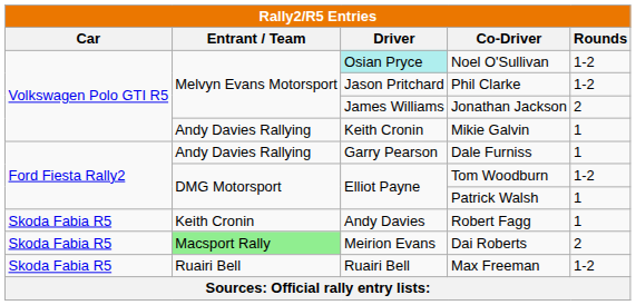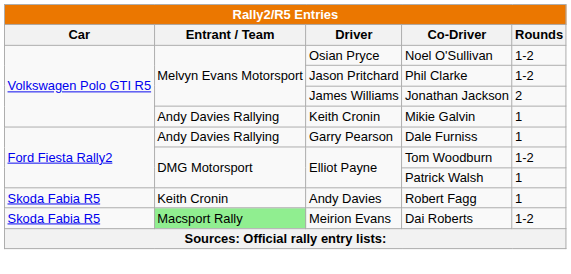 <table class="wikitable" style="font-size: 85%;">
 <tr>
 <th colspan="5" style="color:white; background-color:#eb7700;">Rally2/R5 Entries</th>
 </tr>
 <tr>
 <th>Car</th>
 <th>Entrant / Team</th>
 <th>Driver</th>
 <th>Co-Driver</th>
 <th>Rounds</th>
 </tr>
 <tr>
 <td rowspan="4"><a href='#'>Volkswagen Polo GTI R5</a></td>
 <td rowspan="3"> Melvyn Evans Motorsport</td>
-<td style="background: paleturquoise;"> Osian Pryce</td>
+<td> Osian Pryce</td>
 <td> Noel O'Sullivan</td>
 <td>1-2</td>
 </tr>
 <tr>
 <td> Jason Pritchard</td>
 <td> Phil Clarke</td>
 <td>1-2</td>
 </tr>
 <tr>
 <td> James Williams</td>
 <td> Jonathan Jackson</td>
 <td>2</td>
 </tr>
 <tr>
 <td> Andy Davies Rallying</td>
 <td> Keith Cronin</td>
 <td> Mikie Galvin</td>
 <td>1</td>
 </tr>
 <tr>
 <td rowspan="3"><a href='#'>Ford Fiesta Rally2</a></td>
 <td> Andy Davies Rallying</td>
 <td> Garry Pearson</td>
 <td> Dale Furniss</td>
 <td>1</td>
 </tr>
 <tr>
 <td rowspan="2"> DMG Motorsport</td>
 <td rowspan="2"> Elliot Payne</td>
 <td> Tom Woodburn</td>
 <td>1-2</td>
 </tr>
 <tr>
 <td> Patrick Walsh</td>
 <td>1</td>
 </tr>
 <tr>
 <td><a href='#'>Skoda Fabia R5</a></td>
 <td> Keith Cronin</td>
 <td> Andy Davies</td>
 <td> Robert Fagg</td>
 <td>1</td>
 </tr>
 <tr>
 <td><a href='#'>Skoda Fabia R5</a></td>
 <td style="background: lightgreen;"> Macsport Rally</td>
 <td> Meirion Evans</td>
 <td> Dai Roberts</td>
-<td>2</td>
-</tr>
-<tr>
-<td><a href='#'>Skoda Fabia R5</a></td>
-<td> Ruairi Bell</td>
-<td> Ruairi Bell</td>
-<td> Max Freeman</td>
 <td>1-2</td>
 </tr>
 <tr>
 <th colspan="5">Sources: Official rally entry lists:</th>
 </tr>
 </table>
